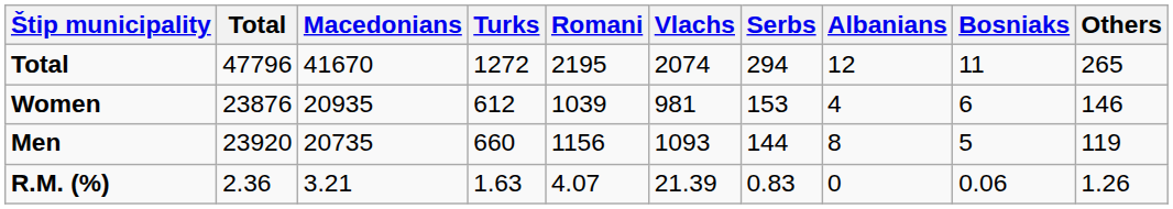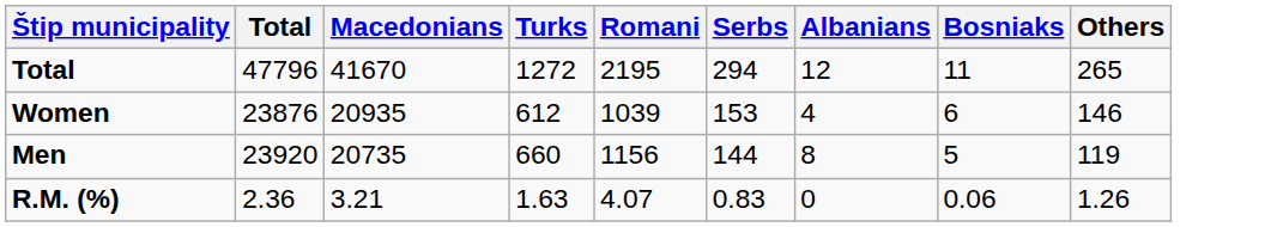 <table class=wikitable>
 <tr>
 <th><strong><a href='#'>Štip municipality</a></strong></th>
 <th><strong>Total</strong></th>
 <th><strong><a href='#'>Macedonians</a></strong></th>
 <th><strong><a href='#'>Turks</a></strong></th>
 <th><strong><a href='#'>Romani</a></strong></th>
-<th><strong><a href='#'>Vlachs</a></strong></th>
 <th><strong><a href='#'>Serbs</a></strong></th>
 <th><strong><a href='#'>Albanians</a></strong></th>
 <th><strong><a href='#'>Bosniaks</a></strong></th>
 <th><strong>Others</strong></th>
 </tr>
 <tr>
 <td><strong>Total</strong></td>
 <td>47796</td>
 <td>41670</td>
 <td>1272</td>
 <td>2195</td>
-<td>2074</td>
 <td>294</td>
 <td>12</td>
 <td>11</td>
 <td>265</td>
 </tr>
 <tr>
 <td><strong>Women</strong></td>
 <td>23876</td>
 <td>20935</td>
 <td>612</td>
 <td>1039</td>
-<td>981</td>
 <td>153</td>
 <td>4</td>
 <td>6</td>
 <td>146</td>
 </tr>
 <tr>
 <td><strong>Men </strong></td>
 <td>23920</td>
 <td>20735</td>
 <td>660</td>
 <td>1156</td>
-<td>1093</td>
 <td>144</td>
 <td>8</td>
 <td>5</td>
 <td>119</td>
 </tr>
 <tr>
 <td><strong>R.M. (%) </strong></td>
 <td>2.36</td>
 <td>3.21</td>
 <td>1.63</td>
 <td>4.07</td>
-<td>21.39</td>
 <td>0.83</td>
 <td>0</td>
 <td>0.06</td>
 <td>1.26</td>
 </tr>
 </table>
